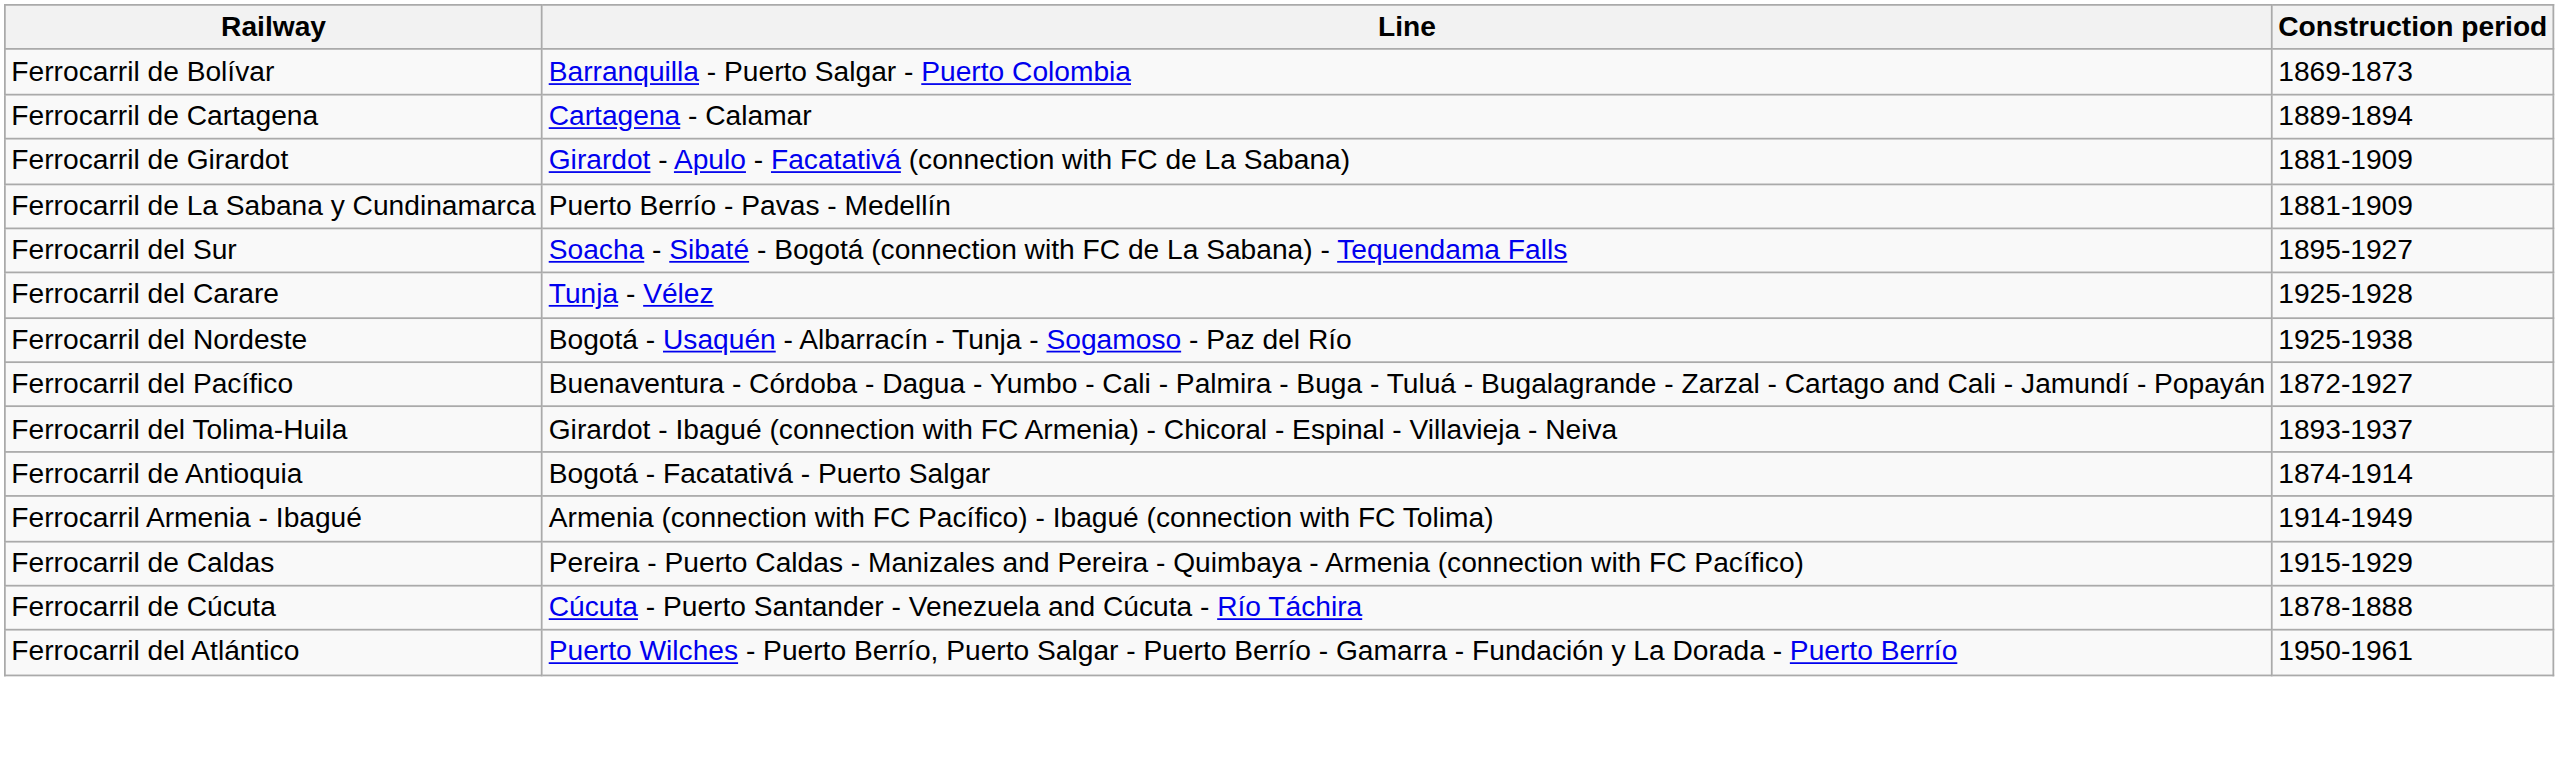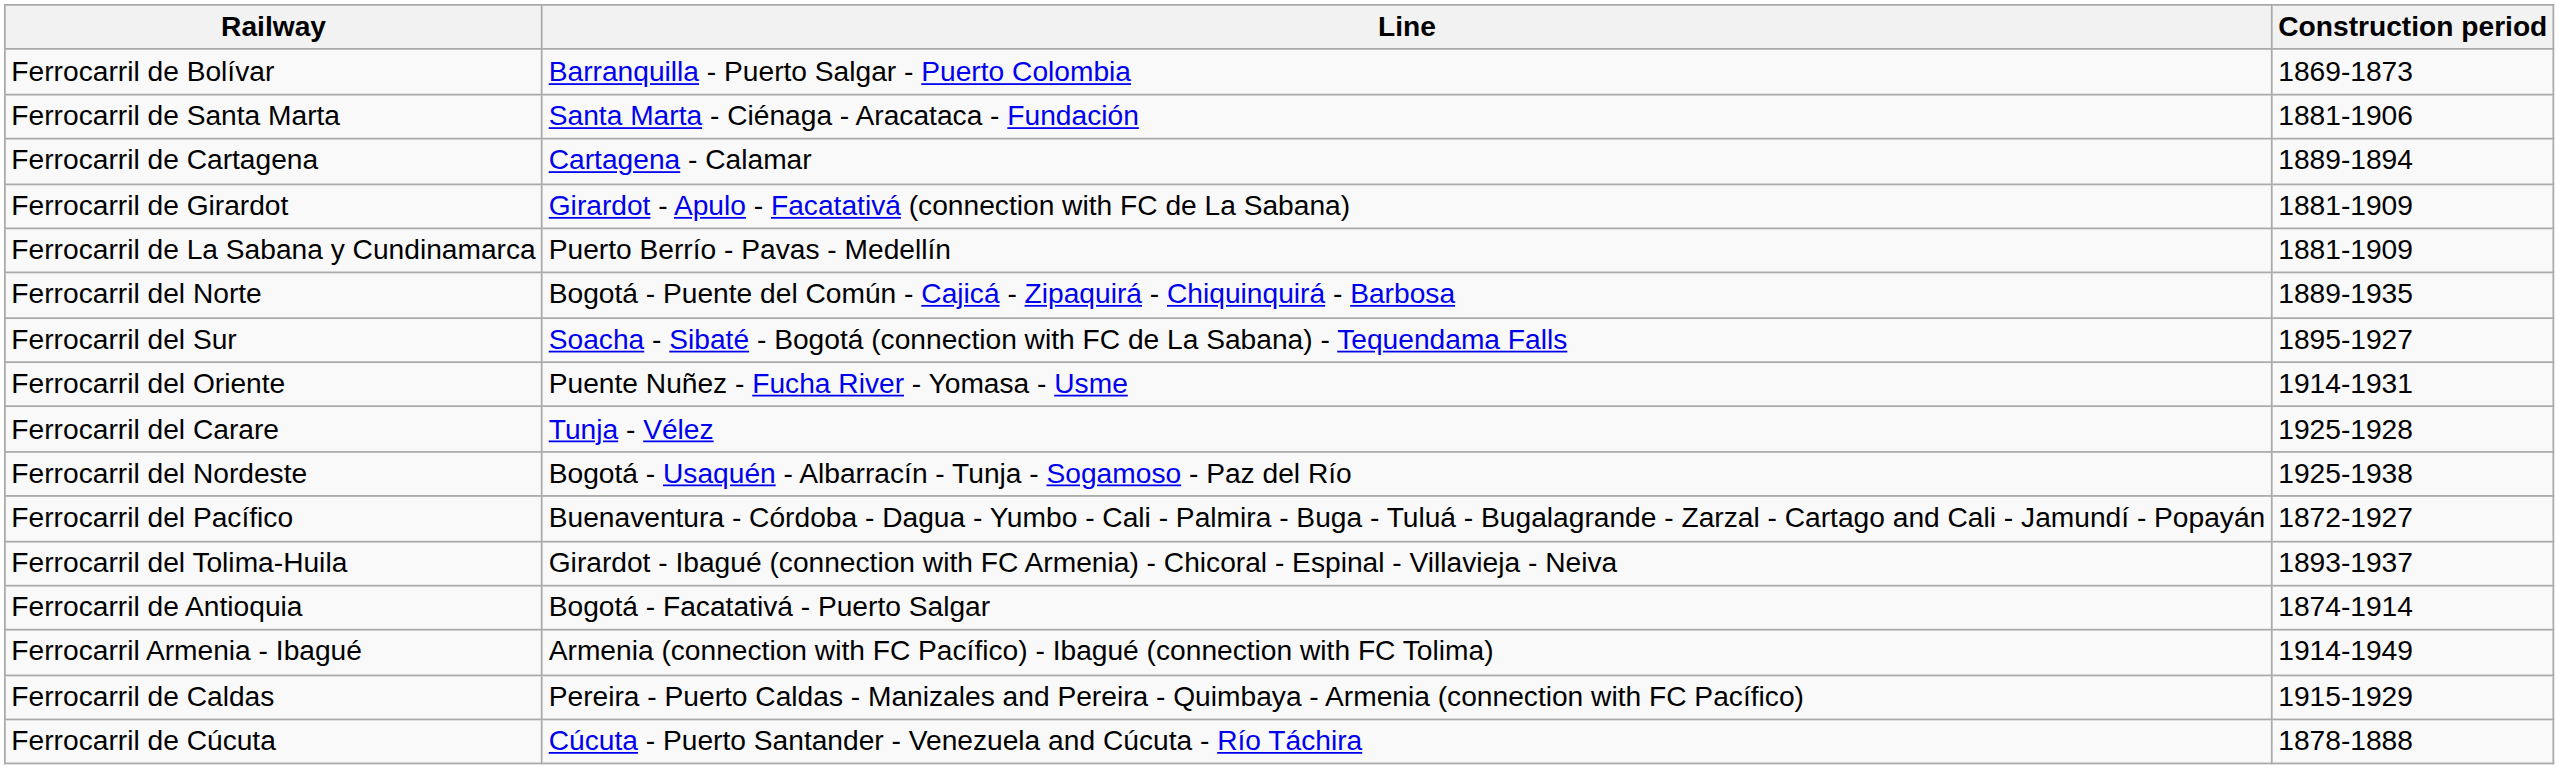 <table class="wikitable sortable">
 <tr>
 <th>Railway</th>
 <th>Line</th>
 <th>Construction period</th>
 </tr>
 <tr>
 <td>Ferrocarril de Bolívar</td>
 <td><a href='#'>Barranquilla</a> - Puerto Salgar - <a href='#'>Puerto Colombia</a></td>
 <td>1869-1873</td>
+</tr>
+<tr>
+<td>Ferrocarril de Santa Marta</td>
+<td><a href='#'>Santa Marta</a> - Ciénaga - Aracataca - <a href='#'>Fundación</a></td>
+<td>1881-1906</td>
 </tr>
 <tr>
 <td>Ferrocarril de Cartagena</td>
 <td><a href='#'>Cartagena</a> - Calamar</td>
 <td>1889-1894</td>
 </tr>
 <tr>
 <td>Ferrocarril de Girardot</td>
 <td><a href='#'>Girardot</a> - <a href='#'>Apulo</a> - <a href='#'>Facatativá</a> (connection with FC de La Sabana)</td>
 <td>1881-1909</td>
 </tr>
 <tr>
 <td>Ferrocarril de La Sabana y Cundinamarca</td>
 <td>Puerto Berrío - Pavas - Medellín</td>
 <td>1881-1909</td>
 </tr>
 <tr>
+<td>Ferrocarril del Norte</td>
+<td>Bogotá - Puente del Común - <a href='#'>Cajicá</a> - <a href='#'>Zipaquirá</a> - <a href='#'>Chiquinquirá</a> - <a href='#'>Barbosa</a></td>
+<td>1889-1935</td>
+</tr>
+<tr>
 <td>Ferrocarril del Sur</td>
 <td><a href='#'>Soacha</a> - <a href='#'>Sibaté</a> - Bogotá (connection with FC de La Sabana) - <a href='#'>Tequendama Falls</a></td>
 <td>1895-1927</td>
+</tr>
+<tr>
+<td>Ferrocarril del Oriente</td>
+<td>Puente Nuñez - <a href='#'>Fucha River</a> - Yomasa - <a href='#'>Usme</a></td>
+<td>1914-1931</td>
 </tr>
 <tr>
 <td>Ferrocarril del Carare</td>
 <td><a href='#'>Tunja</a> - <a href='#'>Vélez</a></td>
 <td>1925-1928</td>
 </tr>
 <tr>
 <td>Ferrocarril del Nordeste</td>
 <td>Bogotá - <a href='#'>Usaquén</a> - Albarracín - Tunja - <a href='#'>Sogamoso</a> - Paz del Río</td>
 <td>1925-1938</td>
 </tr>
 <tr>
 <td>Ferrocarril del Pacífico</td>
 <td>Buenaventura - Córdoba - Dagua - Yumbo - Cali - Palmira - Buga - Tuluá - Bugalagrande - Zarzal - Cartago and Cali - Jamundí - Popayán</td>
 <td>1872-1927</td>
 </tr>
 <tr>
 <td>Ferrocarril del Tolima-Huila</td>
 <td>Girardot - Ibagué (connection with FC Armenia) - Chicoral - Espinal - Villavieja - Neiva</td>
 <td>1893-1937</td>
 </tr>
 <tr>
 <td>Ferrocarril de Antioquia</td>
 <td>Bogotá - Facatativá - Puerto Salgar</td>
 <td>1874-1914</td>
 </tr>
 <tr>
 <td>Ferrocarril Armenia - Ibagué</td>
 <td>Armenia (connection with FC Pacífico) - Ibagué (connection with FC Tolima)</td>
 <td>1914-1949</td>
 </tr>
 <tr>
 <td>Ferrocarril de Caldas</td>
 <td>Pereira - Puerto Caldas - Manizales and Pereira - Quimbaya - Armenia (connection with FC Pacífico)</td>
 <td>1915-1929</td>
 </tr>
 <tr>
 <td>Ferrocarril de Cúcuta</td>
 <td><a href='#'>Cúcuta</a> - Puerto Santander - Venezuela and Cúcuta - <a href='#'>Río Táchira</a></td>
 <td>1878-1888</td>
 </tr>
-<tr>
-<td>Ferrocarril del Atlántico</td>
-<td><a href='#'>Puerto Wilches</a> - Puerto Berrío, Puerto Salgar - Puerto Berrío - Gamarra - Fundación y La Dorada - <a href='#'>Puerto Berrío</a></td>
-<td>1950-1961</td>
-</tr>
 </table>
